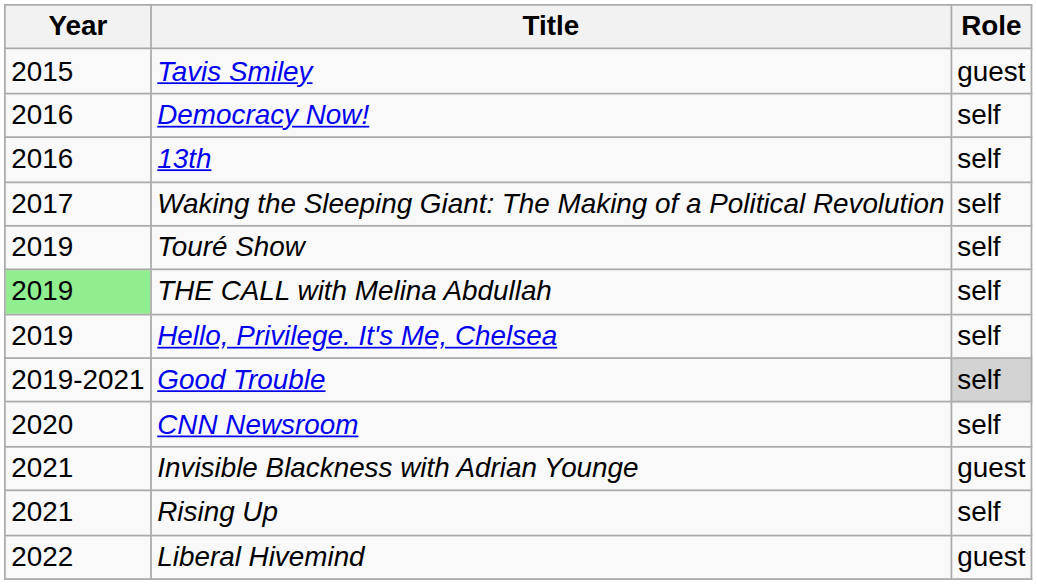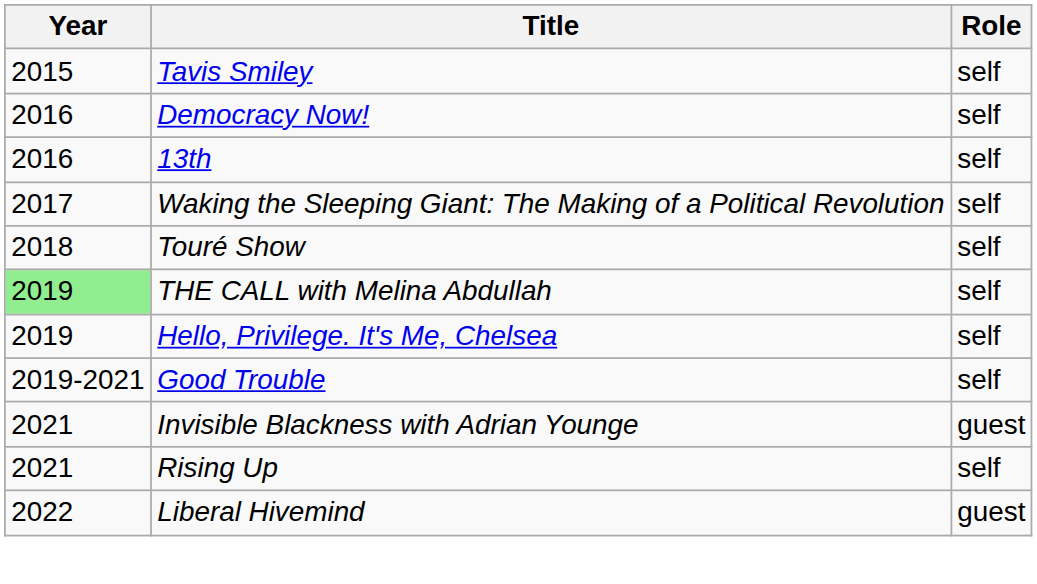 <table class="wikitable">
 <tr>
 <th>Year</th>
 <th>Title</th>
 <th>Role</th>
 </tr>
 <tr>
 <td>2015</td>
 <td><em><a href='#'>Tavis Smiley</a></em></td>
-<td>guest</td>
+<td>self</td>
 </tr>
 <tr>
 <td>2016</td>
 <td><em><a href='#'>Democracy Now!</a></em></td>
 <td>self</td>
 </tr>
 <tr>
 <td>2016</td>
 <td><em><a href='#'>13th</a></em></td>
 <td>self</td>
 </tr>
 <tr>
 <td>2017</td>
 <td><em>Waking the Sleeping Giant: The Making of a Political Revolution</em></td>
 <td>self</td>
 </tr>
 <tr>
-<td>2019</td>
+<td>2018</td>
 <td><em>Touré Show</em></td>
 <td>self</td>
 </tr>
 <tr>
 <td style="background: lightgreen;">2019</td>
 <td><em>THE CALL with Melina Abdullah</em></td>
 <td>self</td>
 </tr>
 <tr>
 <td>2019</td>
 <td><em><a href='#'>Hello, Privilege. It's Me, Chelsea</a></em></td>
 <td>self</td>
 </tr>
 <tr>
 <td>2019-2021</td>
 <td><em><a href='#'>Good Trouble</a></em></td>
-<td style="background: lightgrey;">self</td>
-</tr>
-<tr>
-<td>2020</td>
-<td><em><a href='#'>CNN Newsroom</a></em></td>
 <td>self</td>
 </tr>
 <tr>
 <td>2021</td>
 <td><em>Invisible Blackness with Adrian Younge</em></td>
 <td>guest</td>
 </tr>
 <tr>
 <td>2021</td>
 <td><em>Rising Up</em></td>
 <td>self</td>
 </tr>
 <tr>
 <td>2022</td>
 <td><em>Liberal Hivemind</em></td>
 <td>guest</td>
 </tr>
 </table>
